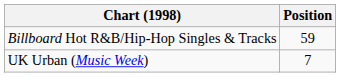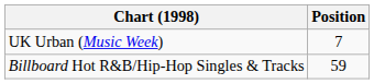 <table class="wikitable sortable">
 <tr>
 <th align="left">Chart (1998)</th>
 <th align="center">Position</th>
 </tr>
 <tr>
+<td>UK Urban (<em><a href='#'>Music Week</a></em>)</td>
+<td align="center">7</td>
+</tr>
+<tr>
 <td><em>Billboard</em> Hot R&B/Hip-Hop Singles & Tracks</td>
 <td align="center">59</td>
 </tr>
-<tr>
-<td>UK Urban (<em><a href='#'>Music Week</a></em>)</td>
-<td align="center">7</td>
-</tr>
 </table>
